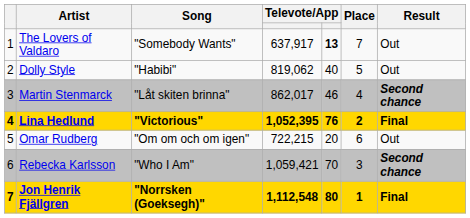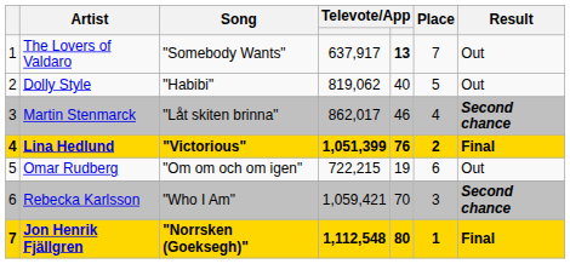 <table class="sortable wikitable" style="margin: 1em auto 1em auto; text-align:center;">
 <tr>
 <th rowspan="2"></th>
 <th rowspan="2">Artist</th>
 <th rowspan="2">Song</th>
 <th colspan="2">Televote/App</th>
 <th rowspan="2">Place</th>
 <th rowspan="2">Result</th>
 </tr>
 <tr>
 <th></th>
 <th></th>
 </tr>
 <tr>
 <td>1</td>
 <td align="left"><a href='#'>The Lovers of Valdaro</a></td>
 <td align="left">"Somebody Wants"</td>
 <td>637,917</td>
 <td><strong>13</strong></td>
 <td>7</td>
 <td align="left">Out</td>
 </tr>
 <tr>
 <td>2</td>
 <td align="left"><a href='#'>Dolly Style</a></td>
 <td align="left">"Habibi"</td>
 <td>819,062</td>
 <td>40</td>
 <td>5</td>
 <td align="left">Out</td>
 </tr>
 <tr style="background:silver;">
 <td>3</td>
 <td align="left"><a href='#'>Martin Stenmarck</a></td>
 <td align="left">"Låt skiten brinna"</td>
 <td>862,017</td>
 <td>46</td>
 <td>4</td>
 <td align="left"><strong><em>Second chance</em></strong></td>
 </tr>
 <tr style="font-weight:bold;background:gold;">
 <td>4</td>
 <td align="left"><a href='#'>Lina Hedlund</a></td>
 <td align="left">"Victorious"</td>
-<td>1,052,395</td>
+<td>1,051,399</td>
 <td>76</td>
 <td>2</td>
 <td align="left">Final</td>
 </tr>
 <tr>
 <td>5</td>
 <td align="left"><a href='#'>Omar Rudberg</a></td>
 <td align="left">"Om om och om igen"</td>
 <td>722,215</td>
-<td>20</td>
+<td>19</td>
 <td>6</td>
 <td align="left">Out</td>
 </tr>
 <tr style="background:silver;">
 <td>6</td>
 <td align="left"><a href='#'>Rebecka Karlsson</a></td>
 <td align="left">"Who I Am"</td>
 <td>1,059,421</td>
 <td>70</td>
 <td>3</td>
 <td align="left"><strong><em>Second chance</em></strong></td>
 </tr>
 <tr style="font-weight:bold;background:gold;">
 <td>7</td>
 <td align="left"><a href='#'>Jon Henrik Fjällgren</a></td>
 <td align="left">"Norrsken (Goeksegh)"</td>
 <td>1,112,548</td>
 <td>80</td>
 <td>1</td>
 <td align="left">Final</td>
 </tr>
 </table>
